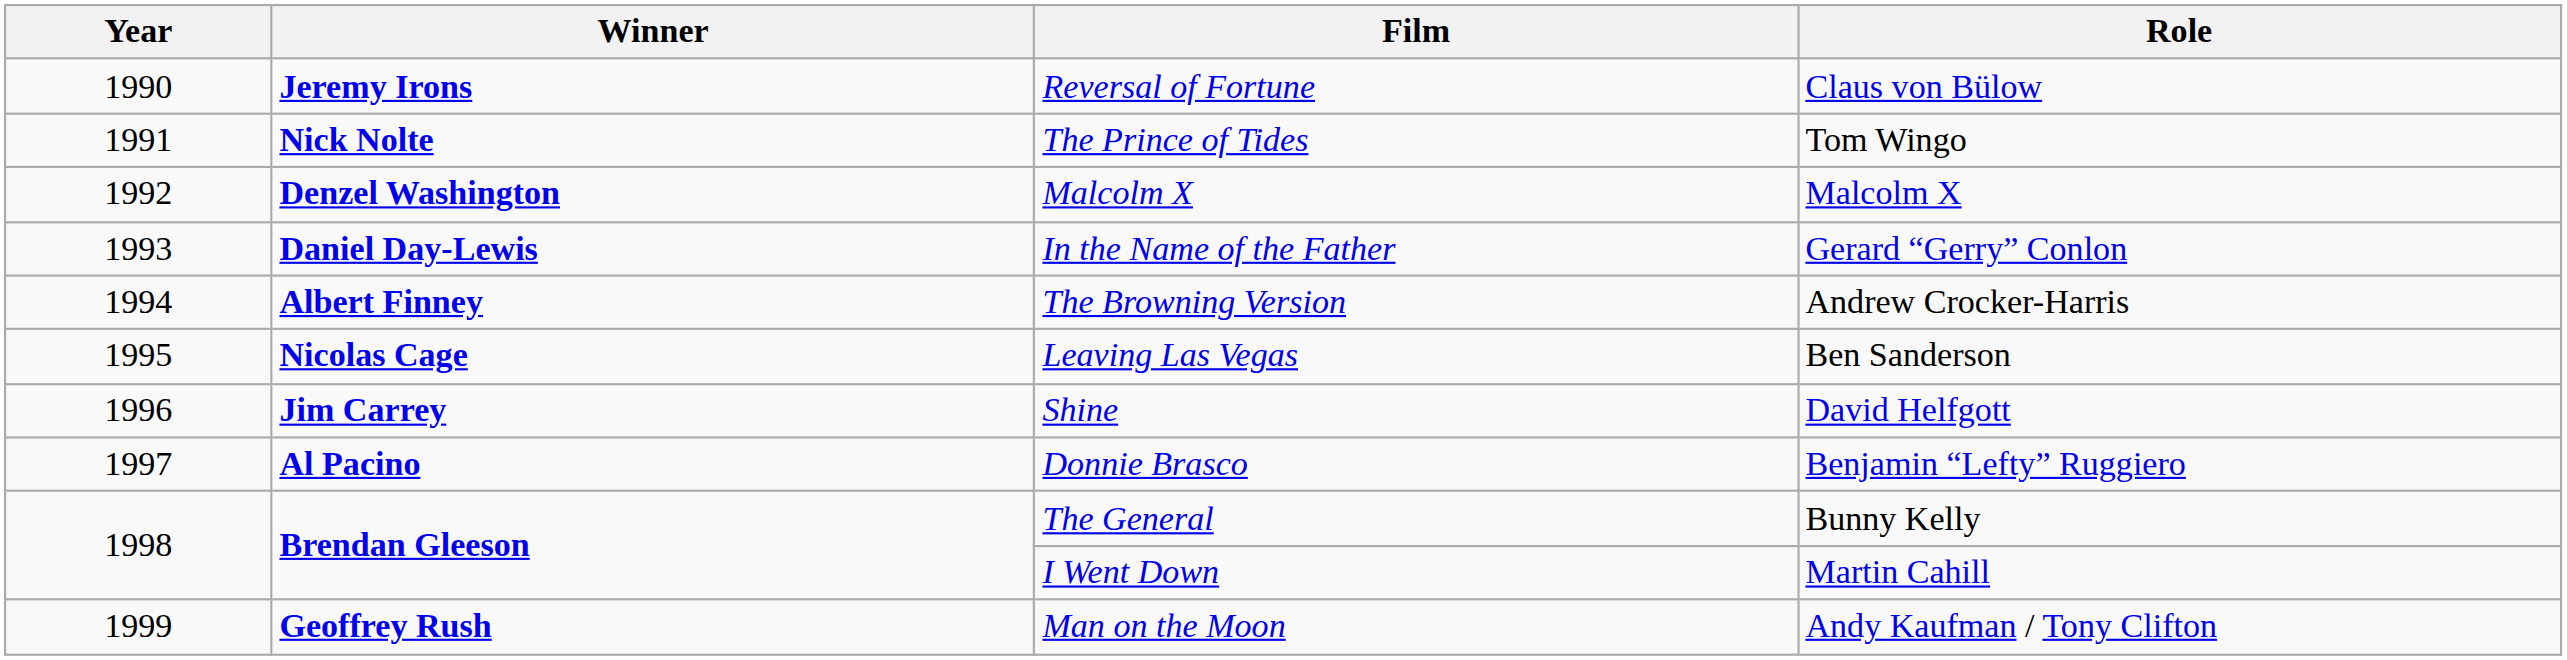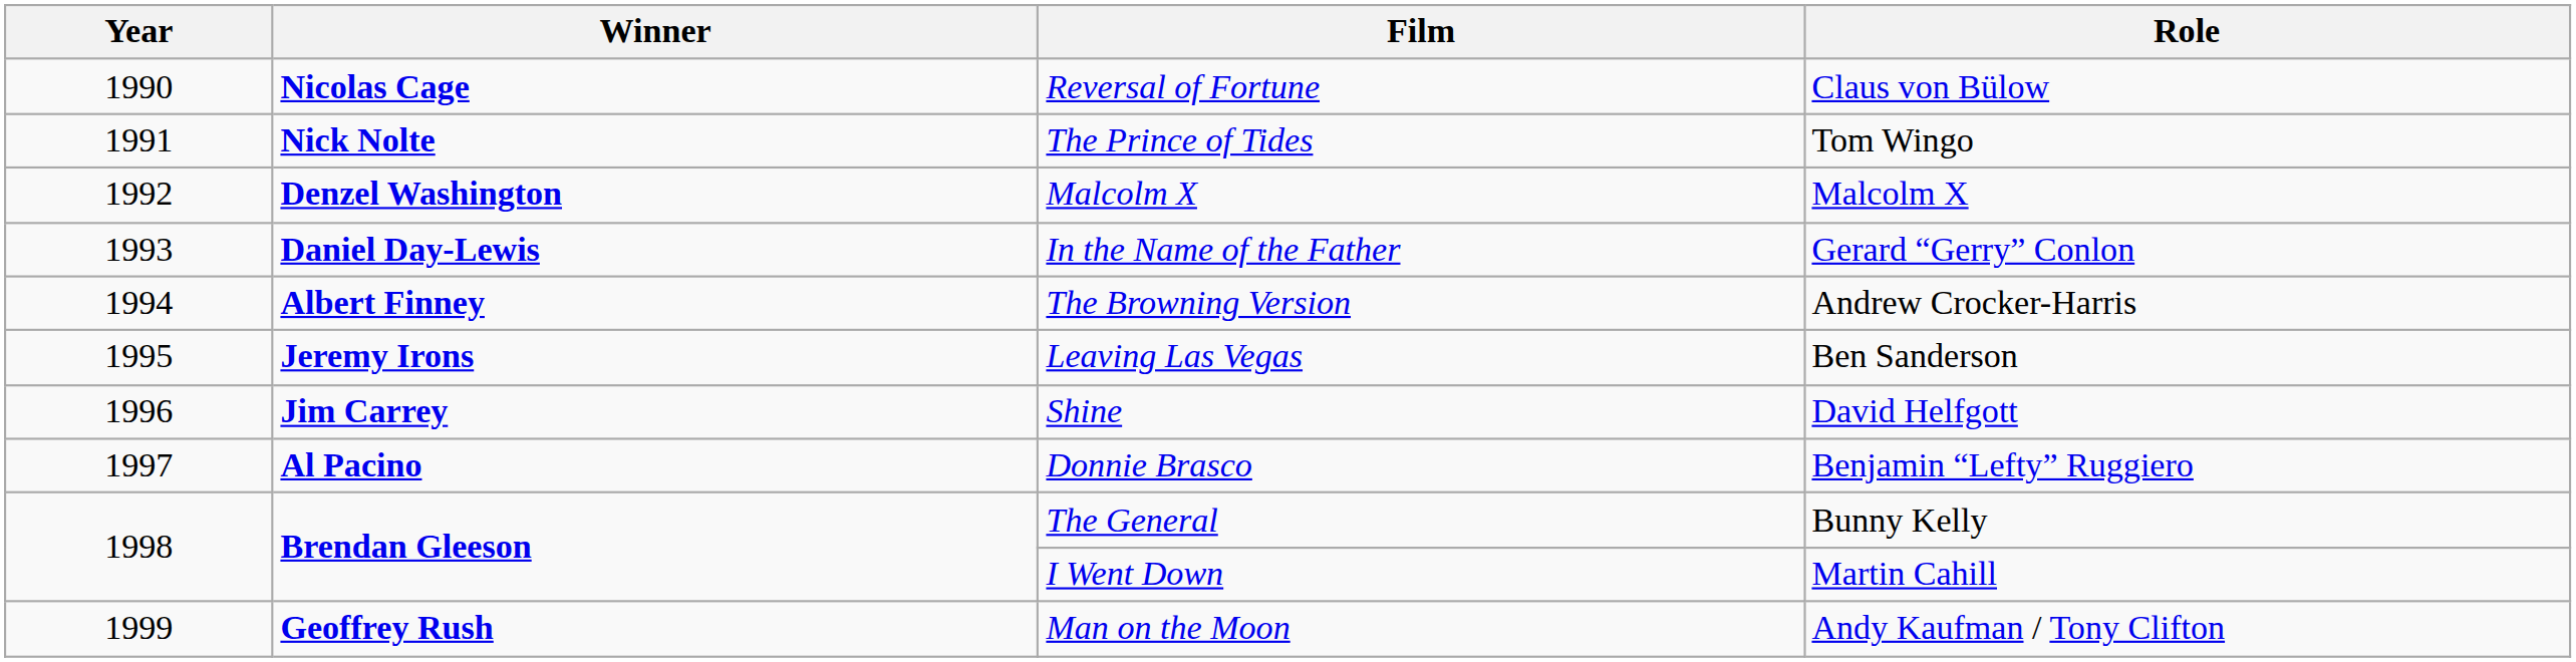 <table class="wikitable" width="95%" cellpadding="5">
 <tr>
 <th width="100"><strong>Year</strong></th>
 <th width="300"><strong>Winner</strong></th>
 <th width="300"><strong>Film</strong></th>
 <th width="300"><strong>Role</strong></th>
 </tr>
 <tr>
 <td style="text-align:center;">1990</td>
-<td><strong><a href='#'>Jeremy Irons</a></strong></td>
+<td><strong><a href='#'>Nicolas Cage</a></strong></td>
 <td><em><a href='#'>Reversal of Fortune</a></em></td>
 <td><a href='#'>Claus von Bülow</a></td>
 </tr>
 <tr>
 <td style="text-align:center;">1991</td>
 <td><strong><a href='#'>Nick Nolte</a></strong></td>
 <td><em><a href='#'>The Prince of Tides</a></em></td>
 <td>Tom Wingo</td>
 </tr>
 <tr>
 <td style="text-align:center;">1992</td>
 <td><strong><a href='#'>Denzel Washington</a></strong></td>
 <td><em><a href='#'>Malcolm X</a></em></td>
 <td><a href='#'>Malcolm X</a></td>
 </tr>
 <tr>
 <td style="text-align:center;">1993</td>
 <td><strong><a href='#'>Daniel Day-Lewis</a></strong></td>
 <td><em><a href='#'>In the Name of the Father</a></em></td>
 <td><a href='#'>Gerard “Gerry” Conlon</a></td>
 </tr>
 <tr>
 <td style="text-align:center;">1994</td>
 <td><strong><a href='#'>Albert Finney</a></strong></td>
 <td><em><a href='#'>The Browning Version</a></em></td>
 <td>Andrew Crocker-Harris</td>
 </tr>
 <tr>
 <td style="text-align:center;">1995</td>
-<td><strong><a href='#'>Nicolas Cage</a></strong></td>
+<td><strong><a href='#'>Jeremy Irons</a></strong></td>
 <td><em><a href='#'>Leaving Las Vegas</a></em></td>
 <td>Ben Sanderson</td>
 </tr>
 <tr>
 <td style="text-align:center;">1996</td>
 <td><strong><a href='#'>Jim Carrey</a></strong></td>
 <td><em><a href='#'>Shine</a></em></td>
 <td><a href='#'>David Helfgott</a></td>
 </tr>
 <tr>
 <td style="text-align:center;">1997</td>
 <td><strong><a href='#'>Al Pacino</a></strong></td>
 <td><em><a href='#'>Donnie Brasco</a></em></td>
 <td><a href='#'>Benjamin “Lefty” Ruggiero</a></td>
 </tr>
 <tr>
 <td rowspan="2" style="text-align:center;">1998</td>
 <td rowspan="2"><strong><a href='#'>Brendan Gleeson</a></strong></td>
 <td><em><a href='#'>The General</a></em></td>
 <td>Bunny Kelly</td>
 </tr>
 <tr>
 <td><em><a href='#'>I Went Down</a></em></td>
 <td><a href='#'>Martin Cahill</a></td>
 </tr>
 <tr>
 <td style="text-align:center;">1999</td>
 <td><strong><a href='#'>Geoffrey Rush</a></strong></td>
 <td><em><a href='#'>Man on the Moon</a></em></td>
 <td><a href='#'>Andy Kaufman</a> / <a href='#'>Tony Clifton</a></td>
 </tr>
 </table>
